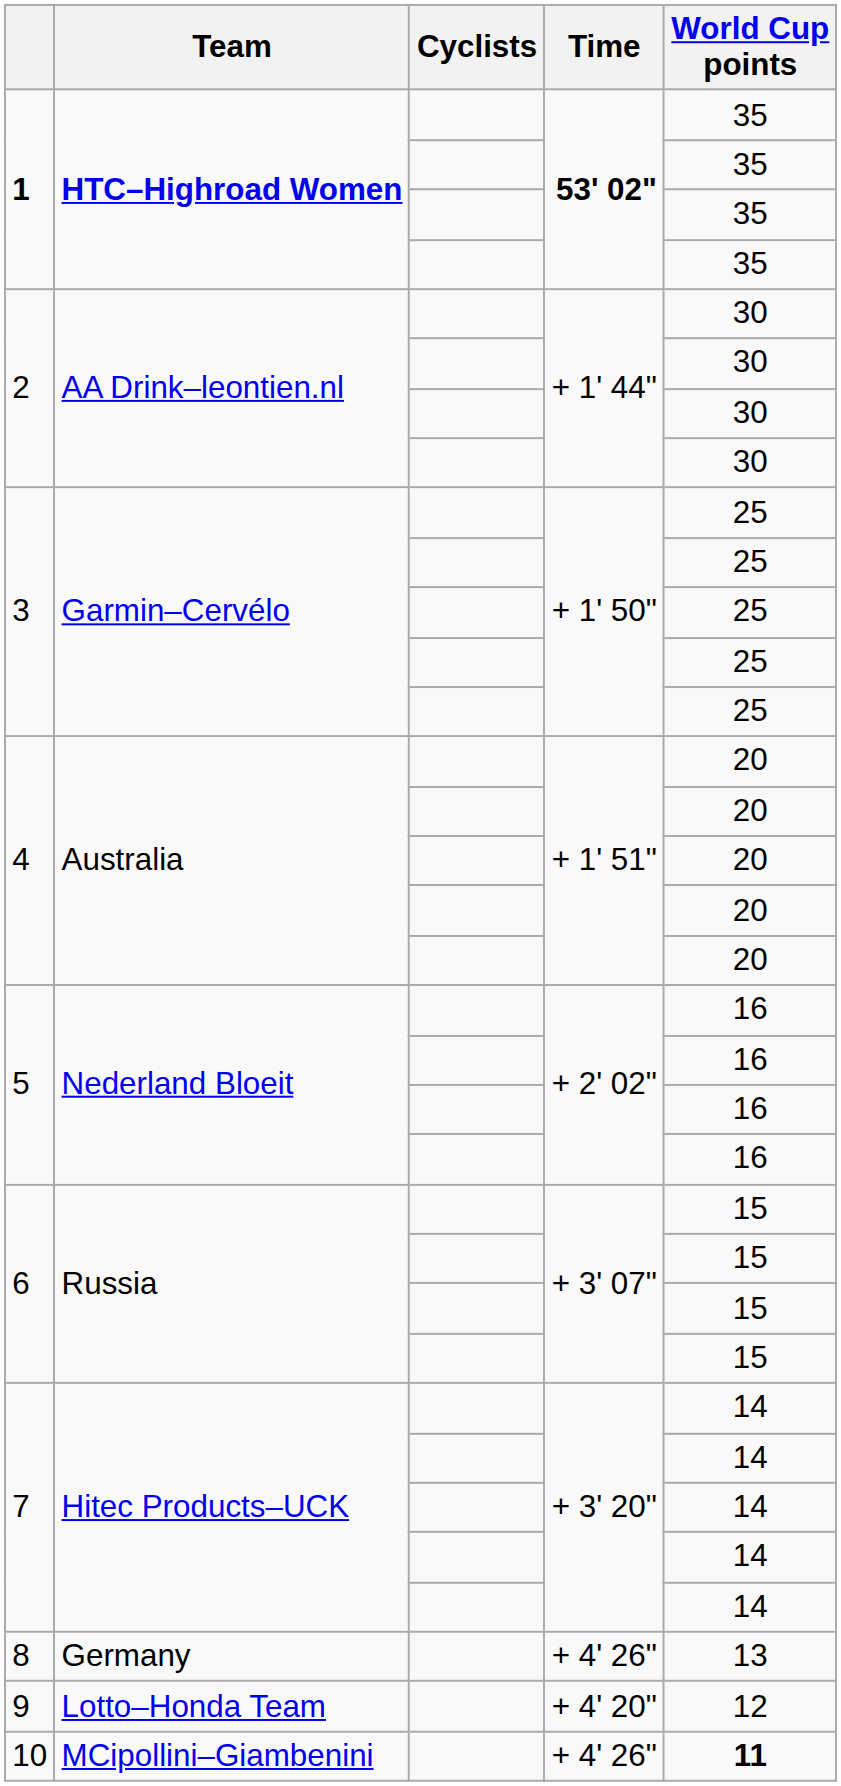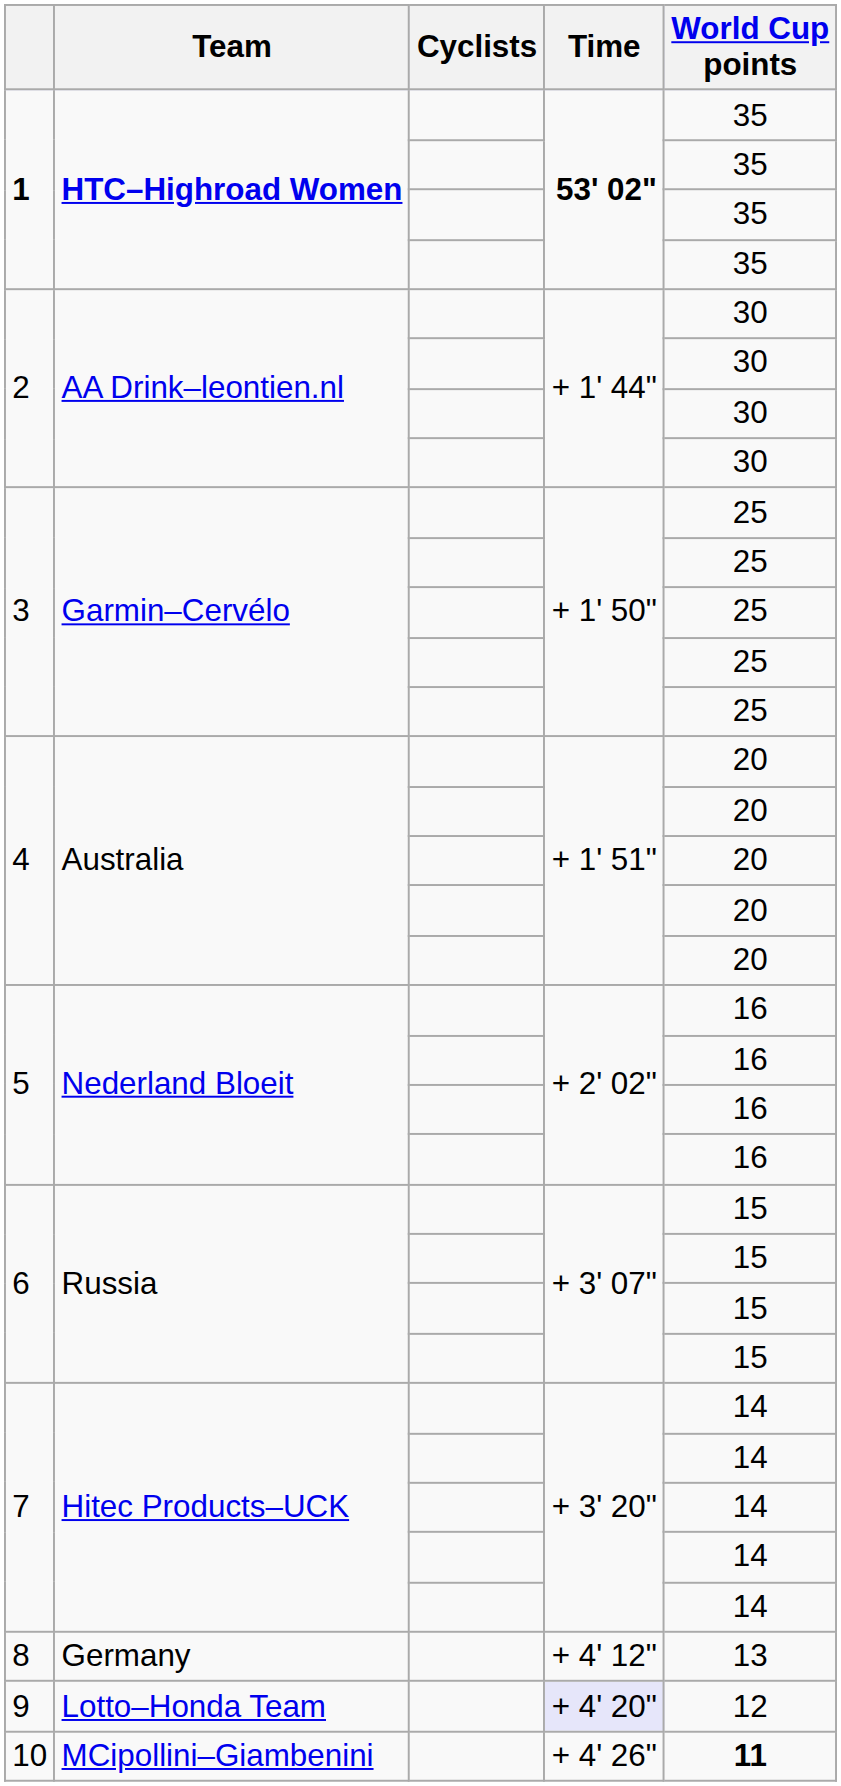 <table class="wikitable">
 <tr style="background:#ccccff;">
 <th></th>
 <th>Team</th>
 <th>Cyclists</th>
 <th>Time</th>
 <th><a href='#'>World Cup</a><br>points</th>
 </tr>
 <tr>
 <td rowspan="4"><strong>1</strong></td>
 <td rowspan="4"><strong><a href='#'>HTC–Highroad Women</a></strong></td>
 <td></td>
 <td rowspan="4" align="right"><strong>53' 02"</strong></td>
 <td align="center">35</td>
 </tr>
 <tr>
 <td></td>
 <td align="center">35</td>
 </tr>
 <tr>
 <td></td>
 <td align="center">35</td>
 </tr>
 <tr>
 <td></td>
 <td align="center">35</td>
 </tr>
 <tr>
 <td rowspan="4">2</td>
 <td rowspan="4"><a href='#'>AA Drink–leontien.nl</a></td>
 <td></td>
 <td rowspan="4" align="right">+ 1' 44"</td>
 <td align="center">30</td>
 </tr>
 <tr>
 <td></td>
 <td align="center">30</td>
 </tr>
 <tr>
 <td></td>
 <td align="center">30</td>
 </tr>
 <tr>
 <td></td>
 <td align="center">30</td>
 </tr>
 <tr>
 <td rowspan="5">3</td>
 <td rowspan="5"><a href='#'>Garmin–Cervélo</a></td>
 <td></td>
 <td rowspan="5" align="right">+ 1' 50"</td>
 <td align="center">25</td>
 </tr>
 <tr>
 <td></td>
 <td align="center">25</td>
 </tr>
 <tr>
 <td></td>
 <td align="center">25</td>
 </tr>
 <tr>
 <td></td>
 <td align="center">25</td>
 </tr>
 <tr>
 <td></td>
 <td align="center">25</td>
 </tr>
 <tr>
 <td rowspan="5">4</td>
 <td rowspan="5">Australia</td>
 <td></td>
 <td rowspan="5" align="right">+ 1' 51"</td>
 <td align="center">20</td>
 </tr>
 <tr>
 <td></td>
 <td align="center">20</td>
 </tr>
 <tr>
 <td></td>
 <td align="center">20</td>
 </tr>
 <tr>
 <td></td>
 <td align="center">20</td>
 </tr>
 <tr>
 <td></td>
 <td align="center">20</td>
 </tr>
 <tr>
 <td rowspan="4">5</td>
 <td rowspan="4"><a href='#'>Nederland Bloeit</a></td>
 <td></td>
 <td rowspan="4" align="right">+ 2' 02"</td>
 <td align="center">16</td>
 </tr>
 <tr>
 <td></td>
 <td align="center">16</td>
 </tr>
 <tr>
 <td></td>
 <td align="center">16</td>
 </tr>
 <tr>
 <td></td>
 <td align="center">16</td>
 </tr>
 <tr>
 <td rowspan="4">6</td>
 <td rowspan="4">Russia</td>
 <td></td>
 <td rowspan="4" align="right">+ 3' 07"</td>
 <td align="center">15</td>
 </tr>
 <tr>
 <td></td>
 <td align="center">15</td>
 </tr>
 <tr>
 <td></td>
 <td align="center">15</td>
 </tr>
 <tr>
 <td></td>
 <td align="center">15</td>
 </tr>
 <tr>
 <td rowspan="5">7</td>
 <td rowspan="5"><a href='#'>Hitec Products–UCK</a></td>
 <td></td>
 <td rowspan="5" align="right">+ 3' 20"</td>
 <td align="center">14</td>
 </tr>
 <tr>
 <td></td>
 <td align="center">14</td>
 </tr>
 <tr>
 <td></td>
 <td align="center">14</td>
 </tr>
 <tr>
 <td></td>
 <td align="center">14</td>
 </tr>
 <tr>
 <td></td>
 <td align="center">14</td>
 </tr>
 <tr>
 <td>8</td>
 <td>Germany</td>
 <td></td>
-<td align="right">+ 4' 26"</td>
+<td align="right">+ 4' 12"</td>
 <td align="center">13</td>
 </tr>
 <tr>
 <td>9</td>
 <td><a href='#'>Lotto–Honda Team</a></td>
 <td></td>
-<td align="right">+ 4' 20"</td>
+<td align="right" style="background: lavender;">+ 4' 20"</td>
 <td align="center">12</td>
 </tr>
 <tr>
 <td>10</td>
 <td><a href='#'>MCipollini–Giambenini</a></td>
 <td></td>
 <td align="right">+ 4' 26"</td>
 <td align="center"><strong>11</strong></td>
 </tr>
 </table>
